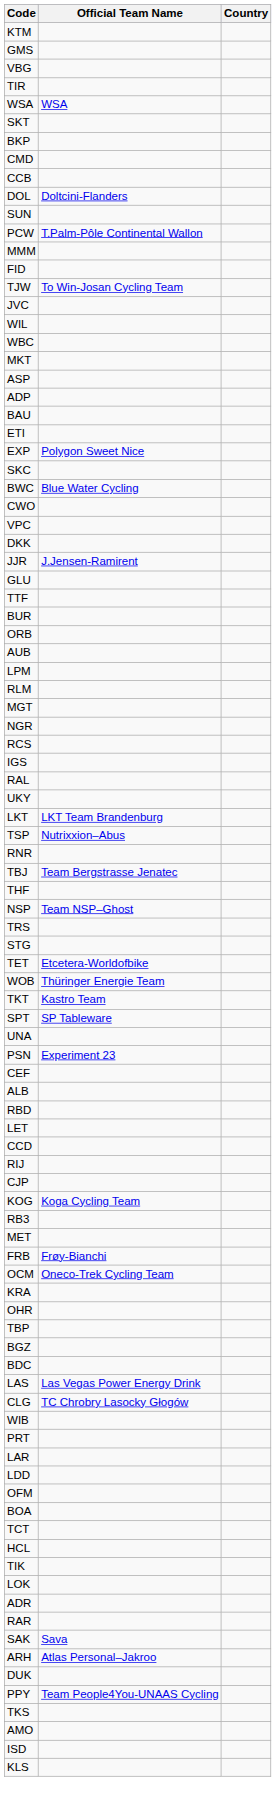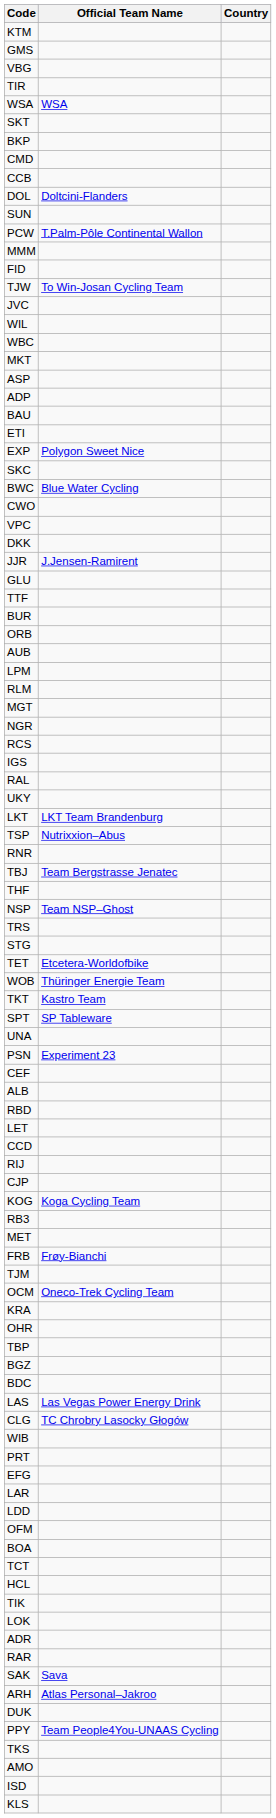 <table class="wikitable">
 <tr style="background:#ccccff;">
 <th>Code</th>
 <th>Official Team Name</th>
 <th>Country</th>
 </tr>
 <tr>
 <td>KTM</td>
 <td></td>
 <td></td>
 </tr>
 <tr>
 <td>GMS</td>
 <td></td>
 <td></td>
 </tr>
 <tr>
 <td>VBG</td>
 <td></td>
 <td></td>
 </tr>
 <tr>
 <td>TIR</td>
 <td></td>
 <td></td>
 </tr>
 <tr>
 <td>WSA</td>
 <td><a href='#'>WSA</a></td>
 <td></td>
 </tr>
 <tr>
 <td>SKT</td>
 <td></td>
 <td></td>
 </tr>
 <tr>
 <td>BKP</td>
 <td></td>
 <td></td>
 </tr>
 <tr>
 <td>CMD</td>
 <td></td>
 <td></td>
 </tr>
 <tr>
 <td>CCB</td>
 <td></td>
 <td></td>
 </tr>
 <tr>
 <td>DOL</td>
 <td><a href='#'>Doltcini-Flanders</a></td>
 <td></td>
 </tr>
 <tr>
 <td>SUN</td>
 <td></td>
 <td></td>
 </tr>
 <tr>
 <td>PCW</td>
 <td><a href='#'>T.Palm-Pôle Continental Wallon</a></td>
 <td></td>
 </tr>
 <tr>
 <td>MMM</td>
 <td></td>
 <td></td>
 </tr>
 <tr>
 <td>FID</td>
 <td></td>
 <td></td>
 </tr>
 <tr>
 <td>TJW</td>
 <td><a href='#'>To Win-Josan Cycling Team</a></td>
 <td></td>
 </tr>
 <tr>
 <td>JVC</td>
 <td></td>
 <td></td>
 </tr>
 <tr>
 <td>WIL</td>
 <td></td>
 <td></td>
 </tr>
 <tr>
 <td>WBC</td>
 <td></td>
 <td></td>
 </tr>
 <tr>
 <td>MKT</td>
 <td></td>
 <td></td>
 </tr>
 <tr>
 <td>ASP</td>
 <td></td>
 <td></td>
 </tr>
 <tr>
 <td>ADP</td>
 <td></td>
 <td></td>
 </tr>
 <tr>
 <td>BAU</td>
 <td></td>
 <td></td>
 </tr>
 <tr>
 <td>ETI</td>
 <td></td>
 <td></td>
 </tr>
 <tr>
 <td>EXP</td>
 <td><a href='#'>Polygon Sweet Nice</a></td>
 <td></td>
 </tr>
 <tr>
 <td>SKC</td>
 <td></td>
 <td></td>
 </tr>
 <tr>
 <td>BWC</td>
 <td><a href='#'>Blue Water Cycling</a></td>
 <td></td>
 </tr>
 <tr>
 <td>CWO</td>
 <td></td>
 <td></td>
 </tr>
 <tr>
 <td>VPC</td>
 <td></td>
 <td></td>
 </tr>
 <tr>
 <td>DKK</td>
 <td></td>
 <td></td>
 </tr>
 <tr>
 <td>JJR</td>
 <td><a href='#'>J.Jensen-Ramirent</a></td>
 <td></td>
 </tr>
 <tr>
 <td>GLU</td>
 <td></td>
 <td></td>
 </tr>
 <tr>
 <td>TTF</td>
 <td></td>
 <td></td>
 </tr>
 <tr>
 <td>BUR</td>
 <td></td>
 <td></td>
 </tr>
 <tr>
 <td>ORB</td>
 <td></td>
 <td></td>
 </tr>
 <tr>
 <td>AUB</td>
 <td></td>
 <td></td>
 </tr>
 <tr>
 <td>LPM</td>
 <td></td>
 <td></td>
 </tr>
 <tr>
 <td>RLM</td>
 <td></td>
 <td></td>
 </tr>
 <tr>
 <td>MGT</td>
 <td></td>
 <td></td>
 </tr>
 <tr>
 <td>NGR</td>
 <td></td>
 <td></td>
 </tr>
 <tr>
 <td>RCS</td>
 <td></td>
 <td></td>
 </tr>
 <tr>
 <td>IGS</td>
 <td></td>
 <td></td>
 </tr>
 <tr>
 <td>RAL</td>
 <td></td>
 <td></td>
 </tr>
 <tr>
 <td>UKY</td>
 <td></td>
 <td></td>
 </tr>
 <tr>
 <td>LKT</td>
 <td><a href='#'>LKT Team Brandenburg</a></td>
 <td></td>
 </tr>
 <tr>
 <td>TSP</td>
 <td><a href='#'>Nutrixxion–Abus</a></td>
 <td></td>
 </tr>
 <tr>
 <td>RNR</td>
 <td></td>
 <td></td>
 </tr>
 <tr>
 <td>TBJ</td>
 <td><a href='#'>Team Bergstrasse Jenatec</a></td>
 <td></td>
 </tr>
 <tr>
 <td>THF</td>
 <td></td>
 <td></td>
 </tr>
 <tr>
 <td>NSP</td>
 <td><a href='#'>Team NSP–Ghost</a></td>
 <td></td>
 </tr>
 <tr>
 <td>TRS</td>
 <td></td>
 <td></td>
 </tr>
 <tr>
 <td>STG</td>
 <td></td>
 <td></td>
 </tr>
 <tr>
 <td>TET</td>
 <td><a href='#'>Etcetera-Worldofbike</a></td>
 <td></td>
 </tr>
 <tr>
 <td>WOB</td>
 <td><a href='#'>Thüringer Energie Team</a></td>
 <td></td>
 </tr>
 <tr>
 <td>TKT</td>
 <td><a href='#'>Kastro Team</a></td>
 <td></td>
 </tr>
 <tr>
 <td>SPT</td>
 <td><a href='#'>SP Tableware</a></td>
 <td></td>
 </tr>
 <tr>
 <td>UNA</td>
 <td></td>
 <td></td>
 </tr>
 <tr>
 <td>PSN</td>
 <td><a href='#'>Experiment 23</a></td>
 <td></td>
 </tr>
 <tr>
 <td>CEF</td>
 <td></td>
 <td></td>
 </tr>
 <tr>
 <td>ALB</td>
 <td></td>
 <td></td>
 </tr>
 <tr>
 <td>RBD</td>
 <td></td>
 <td></td>
 </tr>
 <tr>
 <td>LET</td>
 <td></td>
 <td></td>
 </tr>
 <tr>
 <td>CCD</td>
 <td></td>
 <td></td>
 </tr>
 <tr>
 <td>RIJ</td>
 <td></td>
 <td></td>
 </tr>
 <tr>
 <td>CJP</td>
 <td></td>
 <td></td>
 </tr>
 <tr>
 <td>KOG</td>
 <td><a href='#'>Koga Cycling Team</a></td>
 <td></td>
 </tr>
 <tr>
 <td>RB3</td>
 <td></td>
 <td></td>
 </tr>
 <tr>
 <td>MET</td>
 <td></td>
 <td></td>
 </tr>
 <tr>
 <td>FRB</td>
 <td><a href='#'>Frøy-Bianchi</a></td>
 <td></td>
 </tr>
 <tr>
+<td>TJM</td>
+<td></td>
+<td></td>
+</tr>
+<tr>
 <td>OCM</td>
 <td><a href='#'>Oneco-Trek Cycling Team</a></td>
 <td></td>
 </tr>
 <tr>
 <td>KRA</td>
 <td></td>
 <td></td>
 </tr>
 <tr>
 <td>OHR</td>
 <td></td>
 <td></td>
 </tr>
 <tr>
 <td>TBP</td>
 <td></td>
 <td></td>
 </tr>
 <tr>
 <td>BGZ</td>
 <td></td>
 <td></td>
 </tr>
 <tr>
 <td>BDC</td>
 <td></td>
 <td></td>
 </tr>
 <tr>
 <td>LAS</td>
 <td><a href='#'>Las Vegas Power Energy Drink</a></td>
 <td></td>
 </tr>
 <tr>
 <td>CLG</td>
 <td><a href='#'>TC Chrobry Lasocky Głogów</a></td>
 <td></td>
 </tr>
 <tr>
 <td>WIB</td>
 <td></td>
 <td></td>
 </tr>
 <tr>
 <td>PRT</td>
+<td></td>
+<td></td>
+</tr>
+<tr>
+<td>EFG</td>
 <td></td>
 <td></td>
 </tr>
 <tr>
 <td>LAR</td>
 <td></td>
 <td></td>
 </tr>
 <tr>
 <td>LDD</td>
 <td></td>
 <td></td>
 </tr>
 <tr>
 <td>OFM</td>
 <td></td>
 <td></td>
 </tr>
 <tr>
 <td>BOA</td>
 <td></td>
 <td></td>
 </tr>
 <tr>
 <td>TCT</td>
 <td></td>
 <td></td>
 </tr>
 <tr>
 <td>HCL</td>
 <td></td>
 <td></td>
 </tr>
 <tr>
 <td>TIK</td>
 <td></td>
 <td></td>
 </tr>
 <tr>
 <td>LOK</td>
 <td></td>
 <td></td>
 </tr>
 <tr>
 <td>ADR</td>
 <td></td>
 <td></td>
 </tr>
 <tr>
 <td>RAR</td>
 <td></td>
 <td></td>
 </tr>
 <tr>
 <td>SAK</td>
 <td><a href='#'>Sava</a></td>
 <td></td>
 </tr>
 <tr>
 <td>ARH</td>
 <td><a href='#'>Atlas Personal–Jakroo</a></td>
 <td></td>
 </tr>
 <tr>
 <td>DUK</td>
 <td></td>
 <td></td>
 </tr>
 <tr>
 <td>PPY</td>
 <td><a href='#'>Team People4You-UNAAS Cycling</a></td>
 <td></td>
 </tr>
 <tr>
 <td>TKS</td>
 <td></td>
 <td></td>
 </tr>
 <tr>
 <td>AMO</td>
 <td></td>
 <td></td>
 </tr>
 <tr>
 <td>ISD</td>
 <td></td>
 <td></td>
 </tr>
 <tr>
 <td>KLS</td>
 <td></td>
 <td></td>
 </tr>
 </table>
